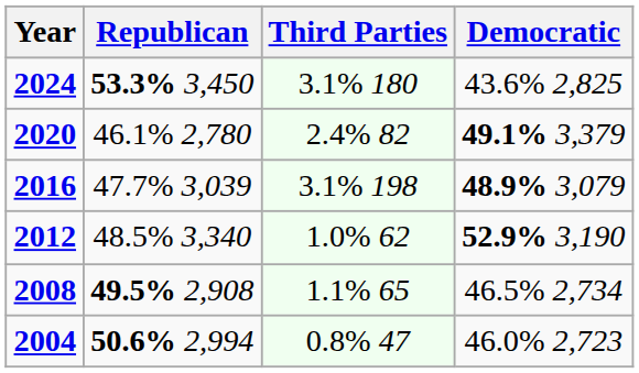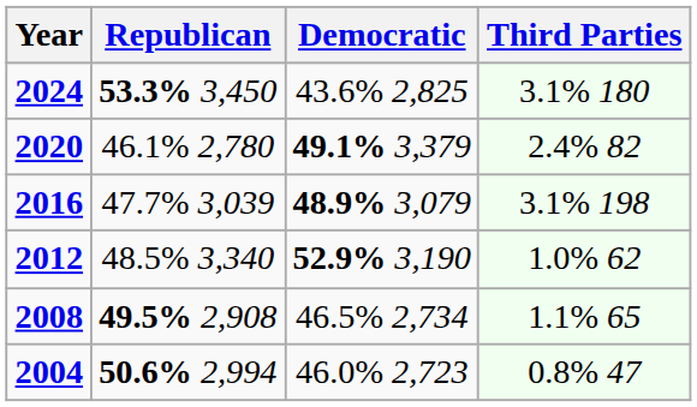 <table class="wikitable" style="float:right; font-size:95%;">
 <tr bgcolor=lightgrey>
 <th>Year</th>
 <th><a href='#'>Republican</a></th>
+<th><a href='#'>Democratic</a></th>
 <th><a href='#'>Third Parties</a></th>
-<th><a href='#'>Democratic</a></th>
 </tr>
 <tr>
 <td style="text-align:center;" ><strong><a href='#'>2024</a></strong></td>
 <td style="text-align:center;" ><strong>53.3%</strong> <em>3,450</em></td>
+<td style="text-align:center;" >43.6% <em>2,825</em></td>
 <td style="text-align:center; background:honeyDew;">3.1% <em>180</em></td>
-<td style="text-align:center;" >43.6% <em>2,825</em></td>
 </tr>
 <tr>
 <td style="text-align:center;" ><strong><a href='#'>2020</a></strong></td>
 <td style="text-align:center;" >46.1% <em>2,780</em></td>
+<td style="text-align:center;" ><strong>49.1%</strong> <em>3,379</em></td>
 <td style="text-align:center; background:honeyDew;">2.4% <em>82</em></td>
-<td style="text-align:center;" ><strong>49.1%</strong> <em>3,379</em></td>
 </tr>
 <tr>
 <td style="text-align:center;" ><strong><a href='#'>2016</a></strong></td>
 <td style="text-align:center;" >47.7% <em>3,039</em></td>
+<td style="text-align:center;" ><strong>48.9%</strong> <em>3,079</em></td>
 <td style="text-align:center; background:honeyDew;">3.1% <em>198</em></td>
-<td style="text-align:center;" ><strong>48.9%</strong> <em>3,079</em></td>
 </tr>
 <tr>
 <td style="text-align:center;" ><strong><a href='#'>2012</a></strong></td>
 <td style="text-align:center;" >48.5% <em>3,340</em></td>
+<td style="text-align:center;" ><strong>52.9%</strong> <em>3,190</em></td>
 <td style="text-align:center; background:honeyDew;">1.0% <em>62</em></td>
-<td style="text-align:center;" ><strong>52.9%</strong> <em>3,190</em></td>
 </tr>
 <tr>
 <td style="text-align:center;" ><strong><a href='#'>2008</a></strong></td>
 <td style="text-align:center;" ><strong>49.5%</strong> <em>2,908</em></td>
+<td style="text-align:center;" >46.5% <em>2,734</em></td>
 <td style="text-align:center; background:honeyDew;">1.1% <em>65</em></td>
-<td style="text-align:center;" >46.5% <em>2,734</em></td>
 </tr>
 <tr>
 <td style="text-align:center;" ><strong><a href='#'>2004</a></strong></td>
 <td style="text-align:center;" ><strong>50.6%</strong> <em>2,994</em></td>
+<td style="text-align:center;" >46.0% <em>2,723</em></td>
 <td style="text-align:center; background:honeyDew;">0.8% <em>47</em></td>
-<td style="text-align:center;" >46.0% <em>2,723</em></td>
 </tr>
 </table>
